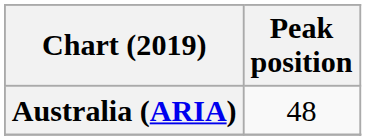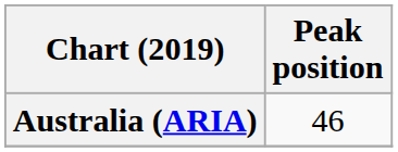 <table class="wikitable sortable plainrowheaders">
 <tr>
 <th scope="col">Chart (2019)</th>
 <th scope="col">Peak<br>position</th>
 </tr>
 <tr>
 <th scope="row">Australia (<a href='#'>ARIA</a>)</th>
-<td style="text-align:center;">48</td>
+<td style="text-align:center;">46</td>
 </tr>
 <tr>
 </tr>
 <tr>
 </tr>
 </table>
